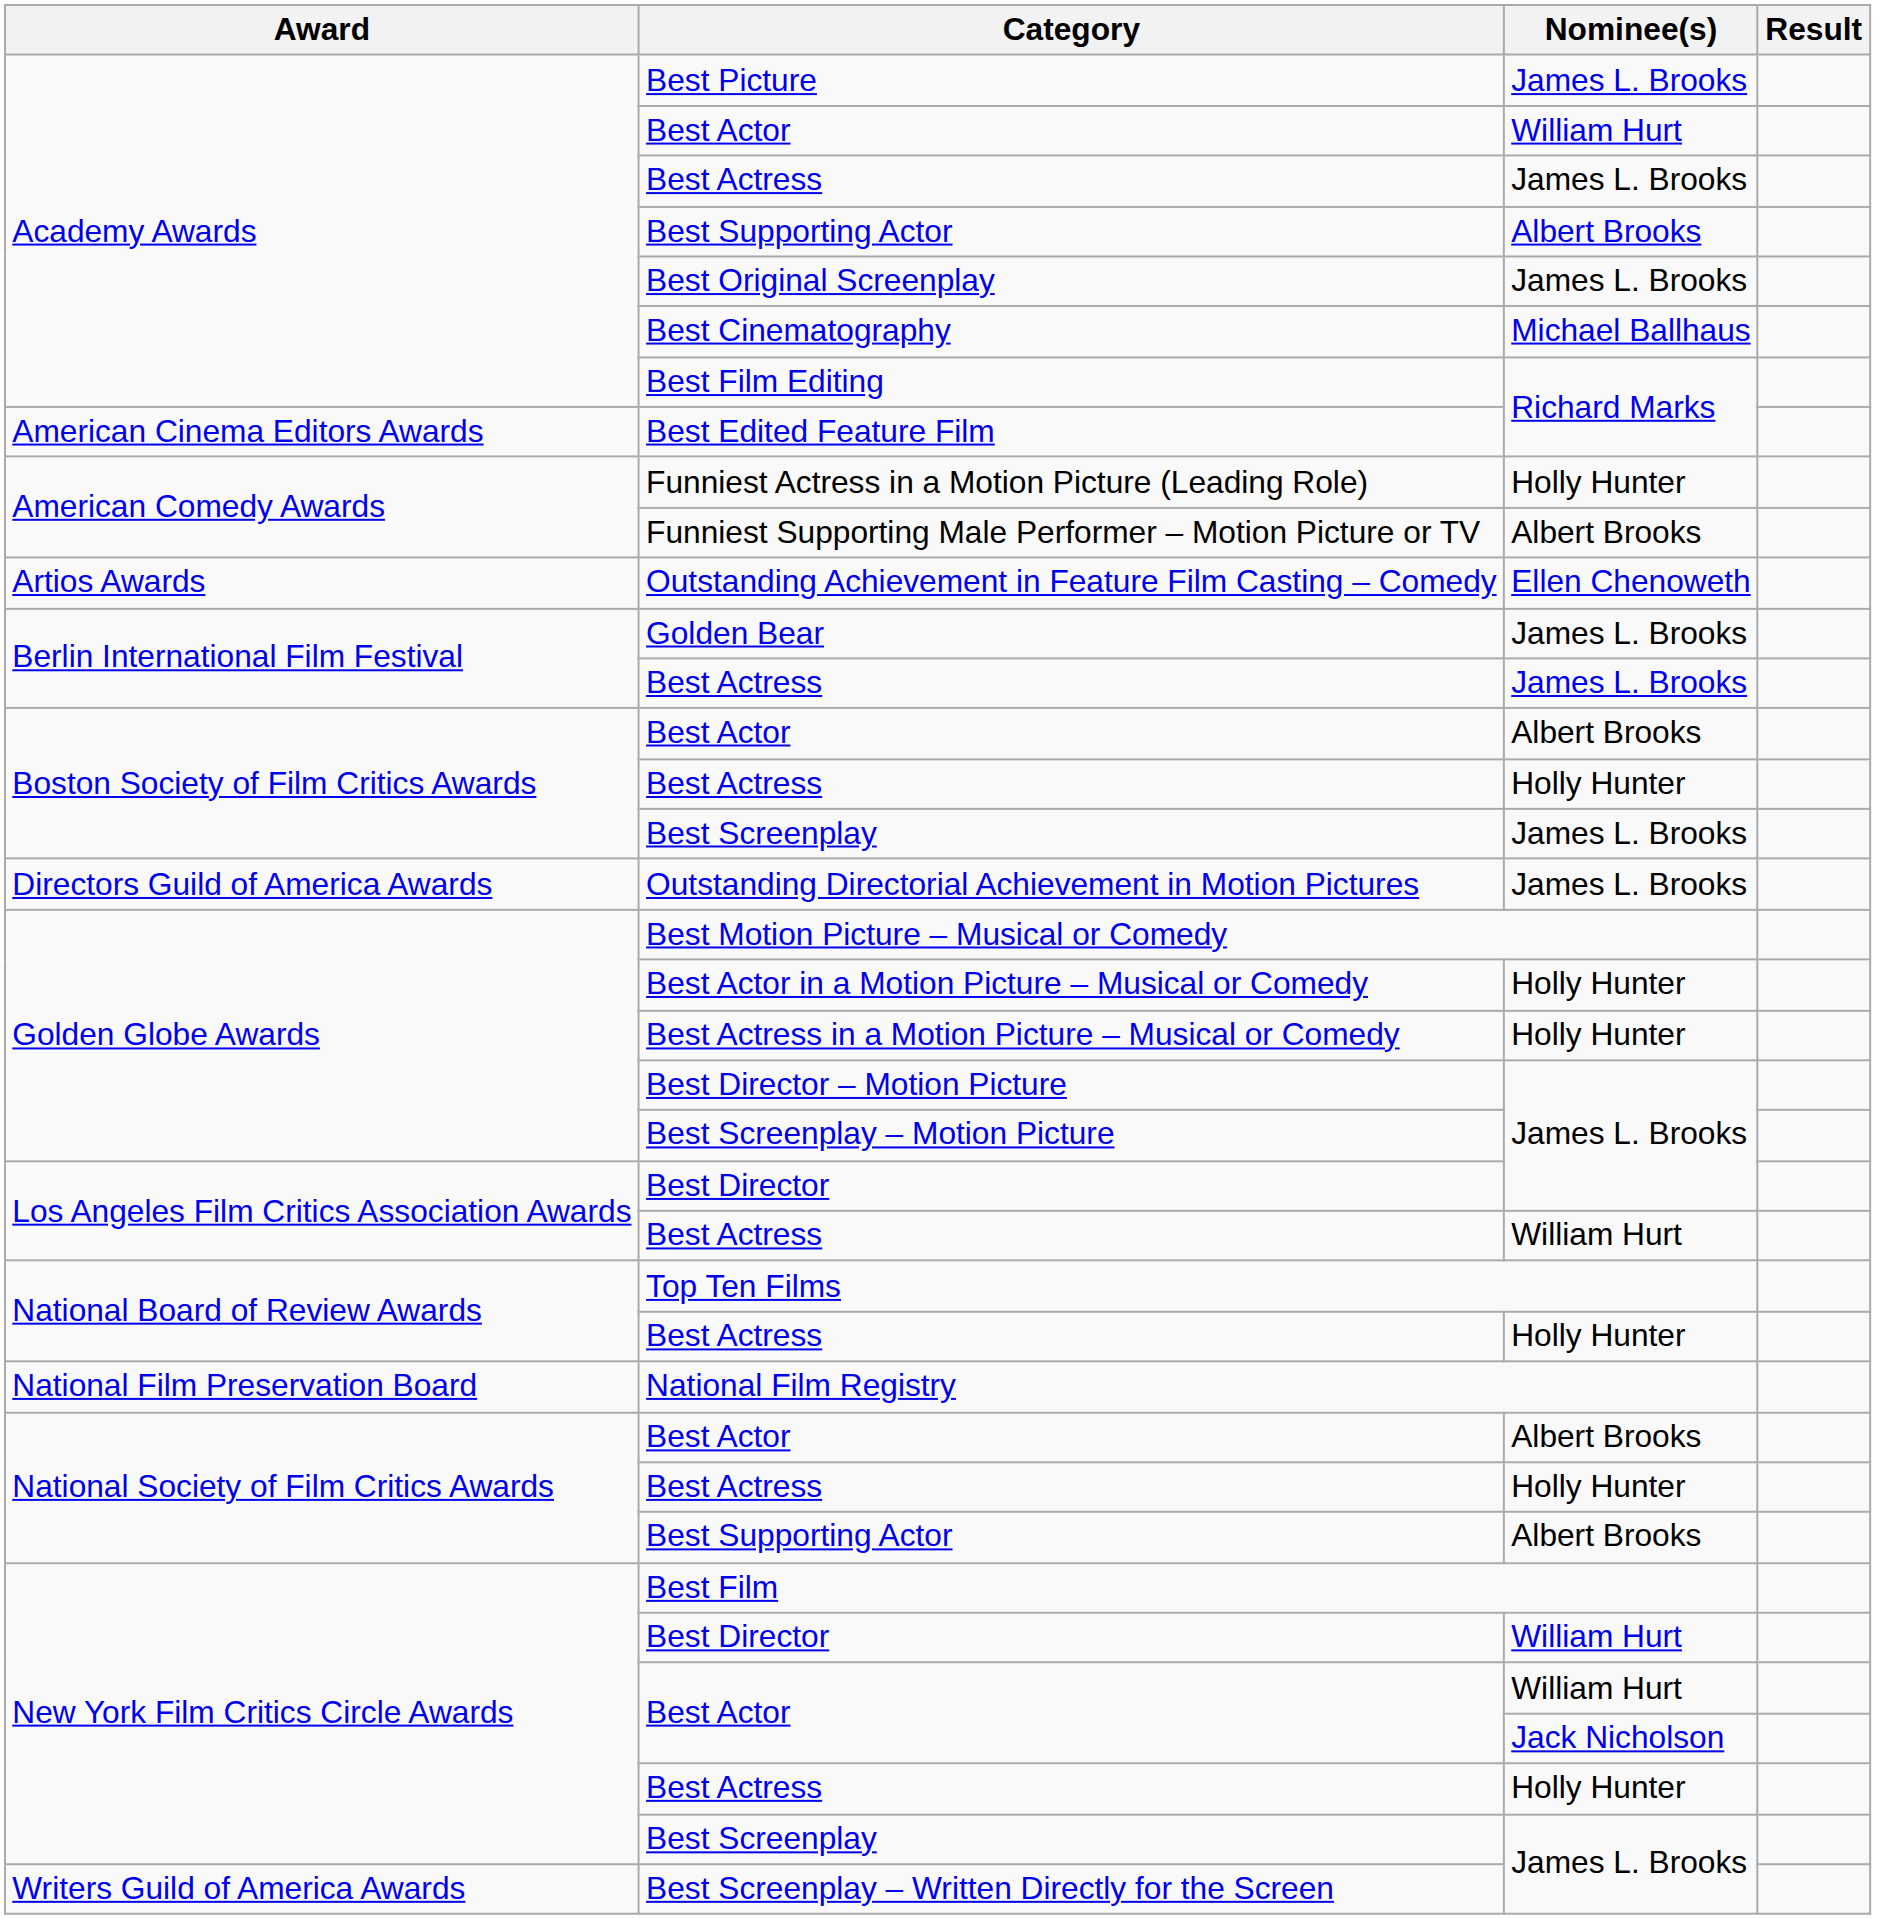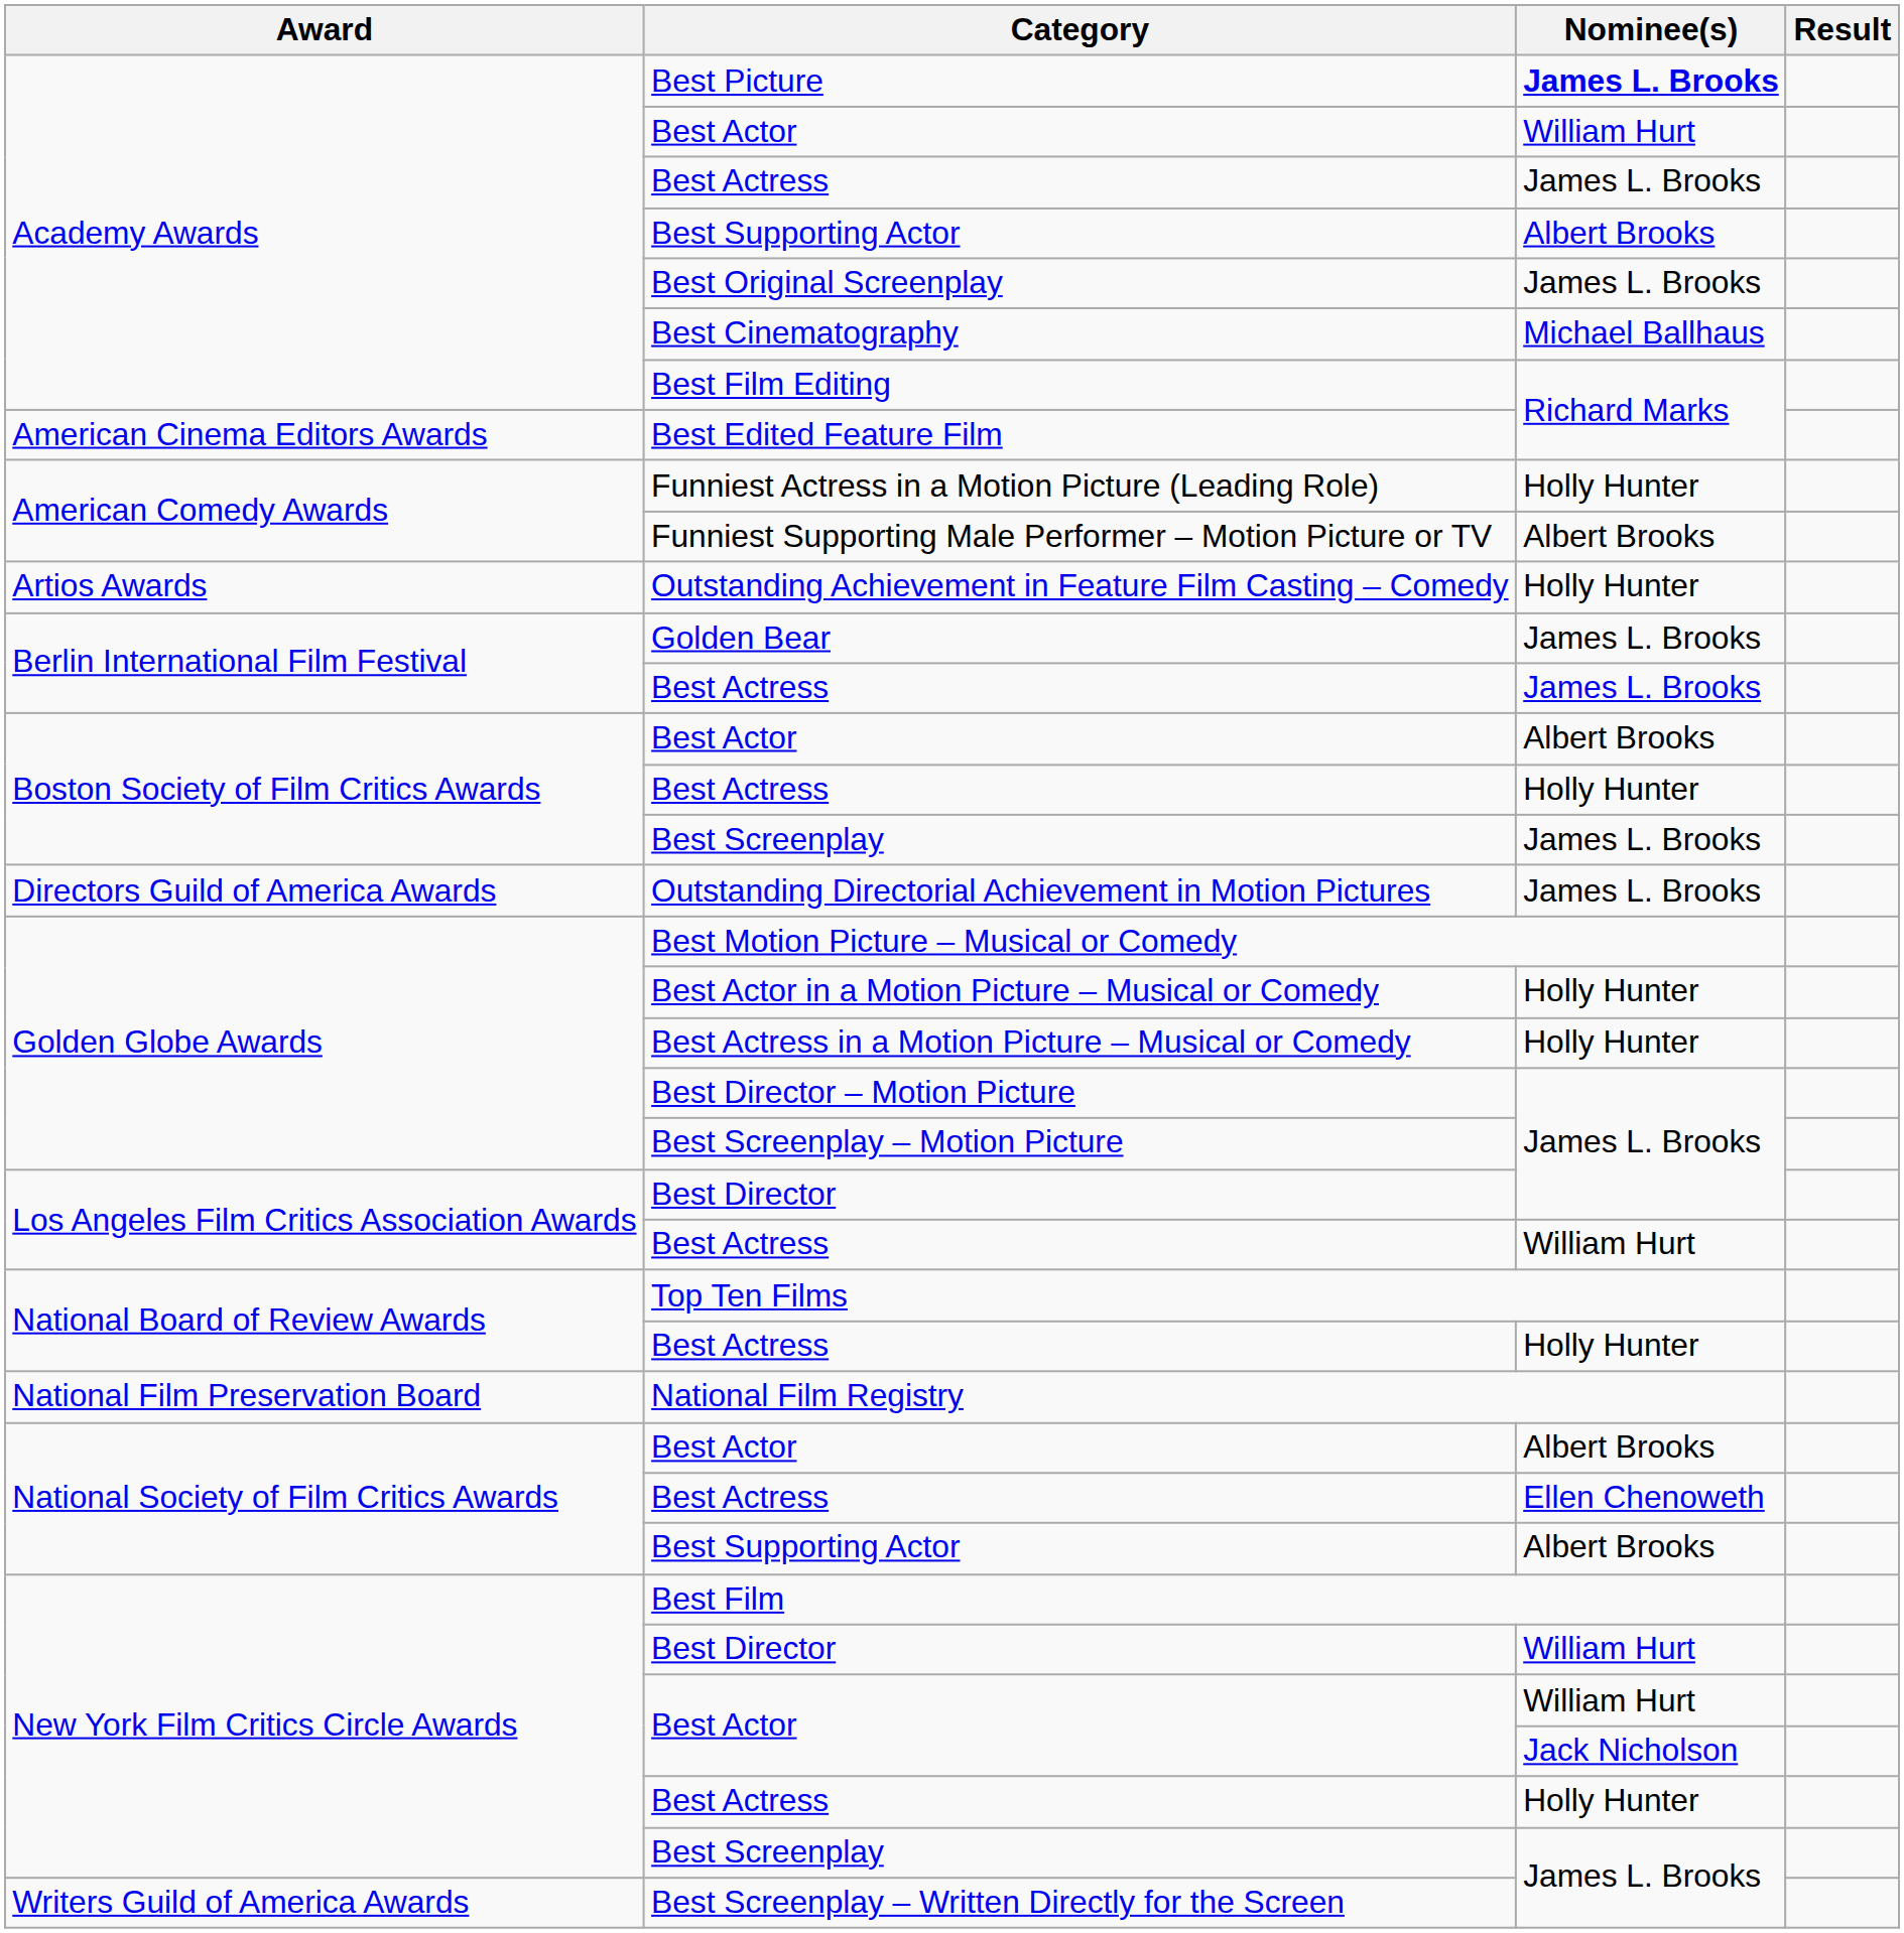 <table class="wikitable plainrowheaders">
 <tr>
 <th>Award</th>
 <th>Category</th>
 <th>Nominee(s)</th>
 <th>Result</th>
 </tr>
 <tr>
 <td rowspan="7"><a href='#'>Academy Awards</a></td>
 <td><a href='#'>Best Picture</a></td>
-<td><a href='#'>James L. Brooks</a></td>
+<td><strong><a href='#'>James L. Brooks</a></strong></td>
 <td></td>
 </tr>
 <tr>
 <td><a href='#'>Best Actor</a></td>
 <td><a href='#'>William Hurt</a></td>
 <td></td>
 </tr>
 <tr>
 <td><a href='#'>Best Actress</a></td>
 <td>James L. Brooks</td>
 <td></td>
 </tr>
 <tr>
 <td><a href='#'>Best Supporting Actor</a></td>
 <td><a href='#'>Albert Brooks</a></td>
 <td></td>
 </tr>
 <tr>
 <td><a href='#'>Best Original Screenplay</a></td>
 <td>James L. Brooks</td>
 <td></td>
 </tr>
 <tr>
 <td><a href='#'>Best Cinematography</a></td>
 <td><a href='#'>Michael Ballhaus</a></td>
 <td></td>
 </tr>
 <tr>
 <td><a href='#'>Best Film Editing</a></td>
 <td rowspan="2"><a href='#'>Richard Marks</a></td>
 <td></td>
 </tr>
 <tr>
 <td><a href='#'>American Cinema Editors Awards</a></td>
 <td><a href='#'>Best Edited Feature Film</a></td>
 <td></td>
 </tr>
 <tr>
 <td rowspan="2"><a href='#'>American Comedy Awards</a></td>
 <td>Funniest Actress in a Motion Picture (Leading Role)</td>
 <td>Holly Hunter</td>
 <td></td>
 </tr>
 <tr>
 <td>Funniest Supporting Male Performer – Motion Picture or TV</td>
 <td>Albert Brooks</td>
 <td></td>
 </tr>
 <tr>
 <td><a href='#'>Artios Awards</a></td>
 <td><a href='#'>Outstanding Achievement in Feature Film Casting – Comedy</a></td>
-<td><a href='#'>Ellen Chenoweth</a></td>
+<td>Holly Hunter</td>
 <td></td>
 </tr>
 <tr>
 <td rowspan="2"><a href='#'>Berlin International Film Festival</a></td>
 <td><a href='#'>Golden Bear</a></td>
 <td>James L. Brooks</td>
 <td></td>
 </tr>
 <tr>
 <td><a href='#'>Best Actress</a></td>
 <td><a href='#'>James L. Brooks</a></td>
 <td></td>
 </tr>
 <tr>
 <td rowspan="3"><a href='#'>Boston Society of Film Critics Awards</a></td>
 <td><a href='#'>Best Actor</a></td>
 <td>Albert Brooks</td>
 <td></td>
 </tr>
 <tr>
 <td><a href='#'>Best Actress</a></td>
 <td>Holly Hunter</td>
 <td></td>
 </tr>
 <tr>
 <td><a href='#'>Best Screenplay</a></td>
 <td>James L. Brooks</td>
 <td></td>
 </tr>
 <tr>
 <td><a href='#'>Directors Guild of America Awards</a></td>
 <td><a href='#'>Outstanding Directorial Achievement in Motion Pictures</a></td>
 <td>James L. Brooks</td>
 <td></td>
 </tr>
 <tr>
 <td rowspan="5"><a href='#'>Golden Globe Awards</a></td>
 <td colspan="2"><a href='#'>Best Motion Picture – Musical or Comedy</a></td>
 <td></td>
 </tr>
 <tr>
 <td><a href='#'>Best Actor in a Motion Picture – Musical or Comedy</a></td>
 <td>Holly Hunter</td>
 <td></td>
 </tr>
 <tr>
 <td><a href='#'>Best Actress in a Motion Picture – Musical or Comedy</a></td>
 <td>Holly Hunter</td>
 <td></td>
 </tr>
 <tr>
 <td><a href='#'>Best Director – Motion Picture</a></td>
 <td rowspan="3">James L. Brooks</td>
 <td></td>
 </tr>
 <tr>
 <td><a href='#'>Best Screenplay – Motion Picture</a></td>
 <td></td>
 </tr>
 <tr>
 <td rowspan="2"><a href='#'>Los Angeles Film Critics Association Awards</a></td>
 <td><a href='#'>Best Director</a></td>
 <td></td>
 </tr>
 <tr>
 <td><a href='#'>Best Actress</a></td>
 <td>William Hurt</td>
 <td></td>
 </tr>
 <tr>
 <td rowspan="2"><a href='#'>National Board of Review Awards</a></td>
 <td colspan="2"><a href='#'>Top Ten Films</a></td>
 <td></td>
 </tr>
 <tr>
 <td><a href='#'>Best Actress</a></td>
 <td>Holly Hunter</td>
 <td></td>
 </tr>
 <tr>
 <td><a href='#'>National Film Preservation Board</a></td>
 <td colspan="2"><a href='#'>National Film Registry</a></td>
 <td></td>
 </tr>
 <tr>
 <td rowspan="3"><a href='#'>National Society of Film Critics Awards</a></td>
 <td><a href='#'>Best Actor</a></td>
 <td>Albert Brooks</td>
 <td></td>
 </tr>
 <tr>
 <td><a href='#'>Best Actress</a></td>
-<td>Holly Hunter</td>
+<td><a href='#'>Ellen Chenoweth</a></td>
 <td></td>
 </tr>
 <tr>
 <td><a href='#'>Best Supporting Actor</a></td>
 <td>Albert Brooks</td>
 <td></td>
 </tr>
 <tr>
 <td rowspan="6"><a href='#'>New York Film Critics Circle Awards</a></td>
 <td colspan="2"><a href='#'>Best Film</a></td>
 <td></td>
 </tr>
 <tr>
 <td><a href='#'>Best Director</a></td>
 <td><a href='#'>William Hurt</a></td>
 <td></td>
 </tr>
 <tr>
 <td rowspan="2"><a href='#'>Best Actor</a></td>
 <td>William Hurt</td>
 <td></td>
 </tr>
 <tr>
 <td><a href='#'>Jack Nicholson</a></td>
 <td></td>
 </tr>
 <tr>
 <td><a href='#'>Best Actress</a></td>
 <td>Holly Hunter</td>
 <td></td>
 </tr>
 <tr>
 <td><a href='#'>Best Screenplay</a></td>
 <td rowspan="2">James L. Brooks</td>
 <td></td>
 </tr>
 <tr>
 <td><a href='#'>Writers Guild of America Awards</a></td>
 <td><a href='#'>Best Screenplay – Written Directly for the Screen</a></td>
 <td></td>
 </tr>
 </table>
